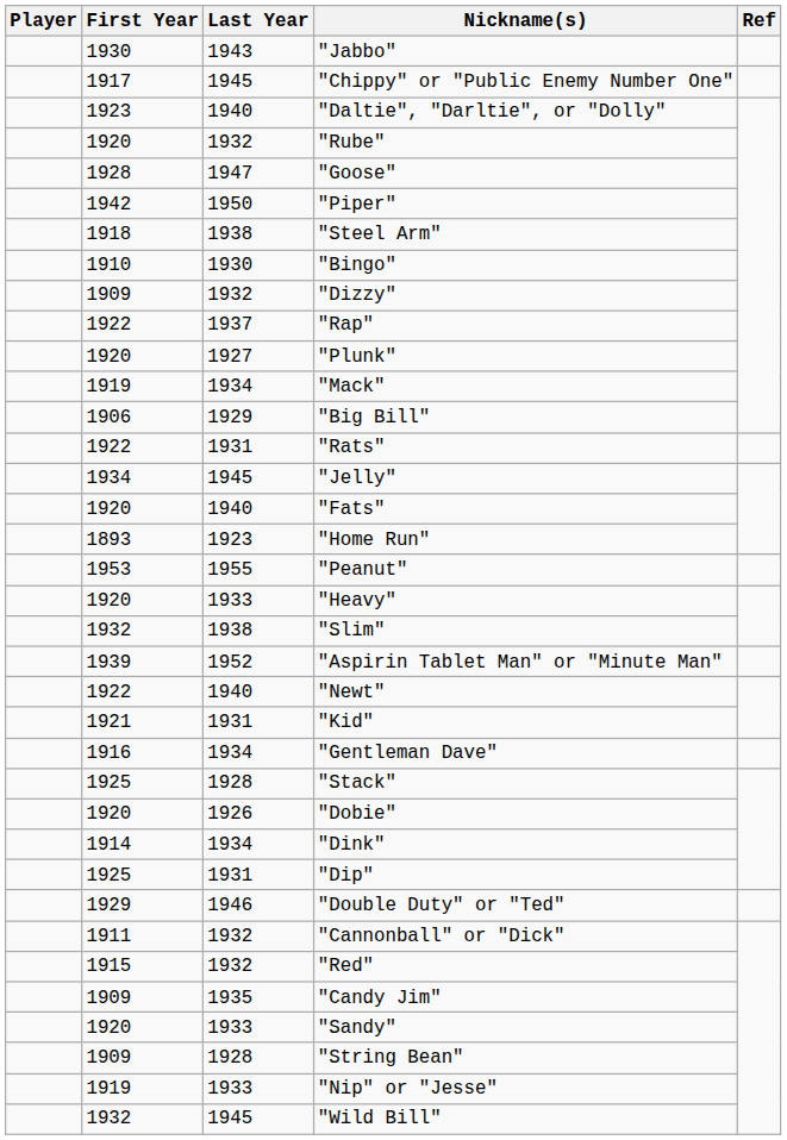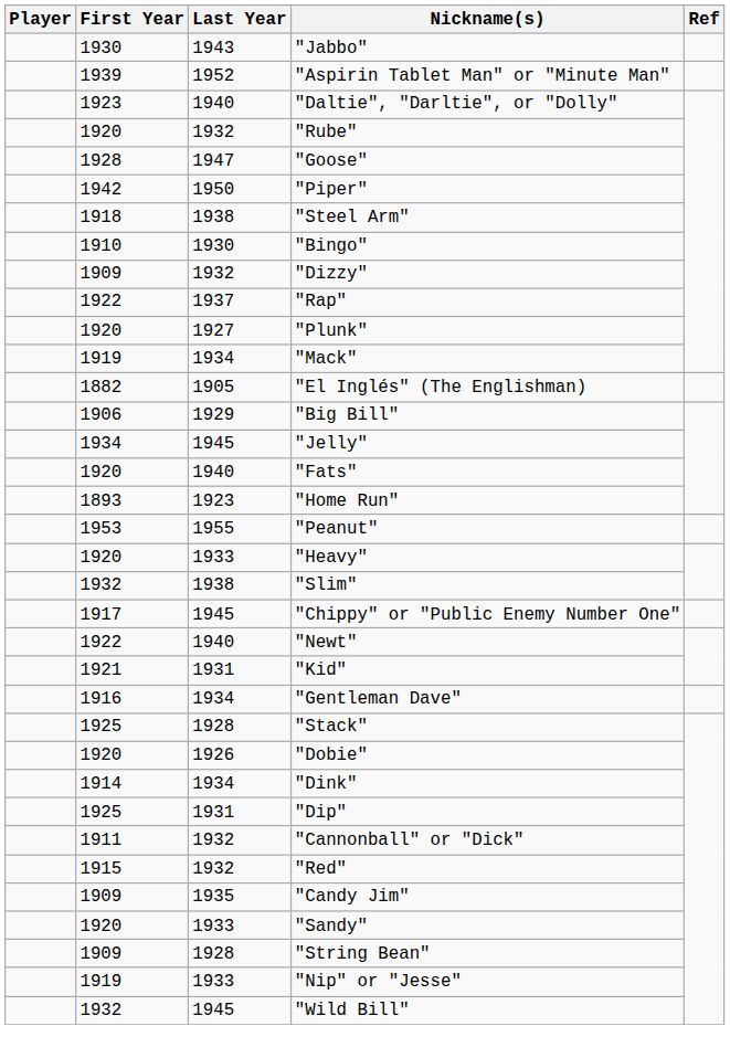 <table class="wikitable sortable">
 <tr>
 <th>Player</th>
 <th>First Year</th>
 <th>Last Year</th>
 <th>Nickname(s)</th>
 <th class=unsortable>Ref</th>
 </tr>
 <tr>
 <td></td>
 <td>1930</td>
 <td>1943</td>
 <td>"Jabbo"</td>
 </tr>
 <tr>
 <td></td>
-<td>1917</td>
-<td>1945</td>
-<td>"Chippy" or "Public Enemy Number One"</td>
+<td>1939</td>
+<td>1952</td>
+<td>"Aspirin Tablet Man" or "Minute Man"</td>
 <td></td>
 </tr>
 <tr>
 <td></td>
 <td>1923</td>
 <td>1940</td>
 <td>"Daltie", "Darltie", or "Dolly"</td>
 </tr>
 <tr>
 <td></td>
 <td>1920</td>
 <td>1932</td>
 <td>"Rube"</td>
 </tr>
 <tr>
 <td></td>
 <td>1928</td>
 <td>1947</td>
 <td>"Goose"</td>
 </tr>
 <tr>
 <td></td>
 <td>1942</td>
 <td>1950</td>
 <td>"Piper"</td>
 </tr>
 <tr>
 <td></td>
 <td>1918</td>
 <td>1938</td>
 <td>"Steel Arm"</td>
 </tr>
 <tr>
 <td></td>
 <td>1910</td>
 <td>1930</td>
 <td>"Bingo"</td>
 </tr>
 <tr>
 <td></td>
 <td>1909</td>
 <td>1932</td>
 <td>"Dizzy"</td>
 </tr>
 <tr>
 <td></td>
 <td>1922</td>
 <td>1937</td>
 <td>"Rap"</td>
 </tr>
 <tr>
 <td></td>
 <td>1920</td>
 <td>1927</td>
 <td>"Plunk"</td>
 </tr>
 <tr>
 <td></td>
 <td>1919</td>
 <td>1934</td>
 <td>"Mack"</td>
 </tr>
 <tr>
 <td></td>
+<td>1882</td>
+<td>1905</td>
+<td>"El Inglés" (The Englishman)</td>
+<td></td>
+</tr>
+<tr>
+<td></td>
 <td>1906</td>
 <td>1929</td>
 <td>"Big Bill"</td>
-</tr>
-<tr>
-<td></td>
-<td>1922</td>
-<td>1931</td>
-<td>"Rats"</td>
-<td></td>
 </tr>
 <tr>
 <td></td>
 <td>1934</td>
 <td>1945</td>
 <td>"Jelly"</td>
 </tr>
 <tr>
 <td></td>
 <td>1920</td>
 <td>1940</td>
 <td>"Fats"</td>
 </tr>
 <tr>
 <td></td>
 <td>1893</td>
 <td>1923</td>
 <td>"Home Run"</td>
 </tr>
 <tr>
 <td></td>
 <td>1953</td>
 <td>1955</td>
 <td>"Peanut"</td>
 <td></td>
 </tr>
 <tr>
 <td></td>
 <td>1920</td>
 <td>1933</td>
 <td>"Heavy"</td>
 </tr>
 <tr>
 <td></td>
 <td>1932</td>
 <td>1938</td>
 <td>"Slim"</td>
 </tr>
 <tr>
 <td></td>
-<td>1939</td>
-<td>1952</td>
-<td>"Aspirin Tablet Man" or "Minute Man"</td>
+<td>1917</td>
+<td>1945</td>
+<td>"Chippy" or "Public Enemy Number One"</td>
 <td></td>
 </tr>
 <tr>
 <td></td>
 <td>1922</td>
 <td>1940</td>
 <td>"Newt"</td>
 </tr>
 <tr>
 <td></td>
 <td>1921</td>
 <td>1931</td>
 <td>"Kid"</td>
 </tr>
 <tr>
 <td></td>
 <td>1916</td>
 <td>1934</td>
 <td>"Gentleman Dave"</td>
 <td></td>
 </tr>
 <tr>
 <td></td>
 <td>1925</td>
 <td>1928</td>
 <td>"Stack"</td>
 </tr>
 <tr>
 <td></td>
 <td>1920</td>
 <td>1926</td>
 <td>"Dobie"</td>
 </tr>
 <tr>
 <td></td>
 <td>1914</td>
 <td>1934</td>
 <td>"Dink"</td>
 </tr>
 <tr>
 <td></td>
 <td>1925</td>
 <td>1931</td>
 <td>"Dip"</td>
 </tr>
 <tr>
 <td></td>
-<td>1929</td>
-<td>1946</td>
-<td>"Double Duty" or "Ted"</td>
-<td></td>
-</tr>
-<tr>
-<td></td>
 <td>1911</td>
 <td>1932</td>
 <td>"Cannonball" or "Dick"</td>
 </tr>
 <tr>
 <td></td>
 <td>1915</td>
 <td>1932</td>
 <td>"Red"</td>
 </tr>
 <tr>
 <td></td>
 <td>1909</td>
 <td>1935</td>
 <td>"Candy Jim"</td>
 </tr>
 <tr>
 <td></td>
 <td>1920</td>
 <td>1933</td>
 <td>"Sandy"</td>
 </tr>
 <tr>
 <td></td>
 <td>1909</td>
 <td>1928</td>
 <td>"String Bean"</td>
 </tr>
 <tr>
 <td></td>
 <td>1919</td>
 <td>1933</td>
 <td>"Nip" or "Jesse"</td>
 </tr>
 <tr>
 <td></td>
 <td>1932</td>
 <td>1945</td>
 <td>"Wild Bill"</td>
 </tr>
 </table>
